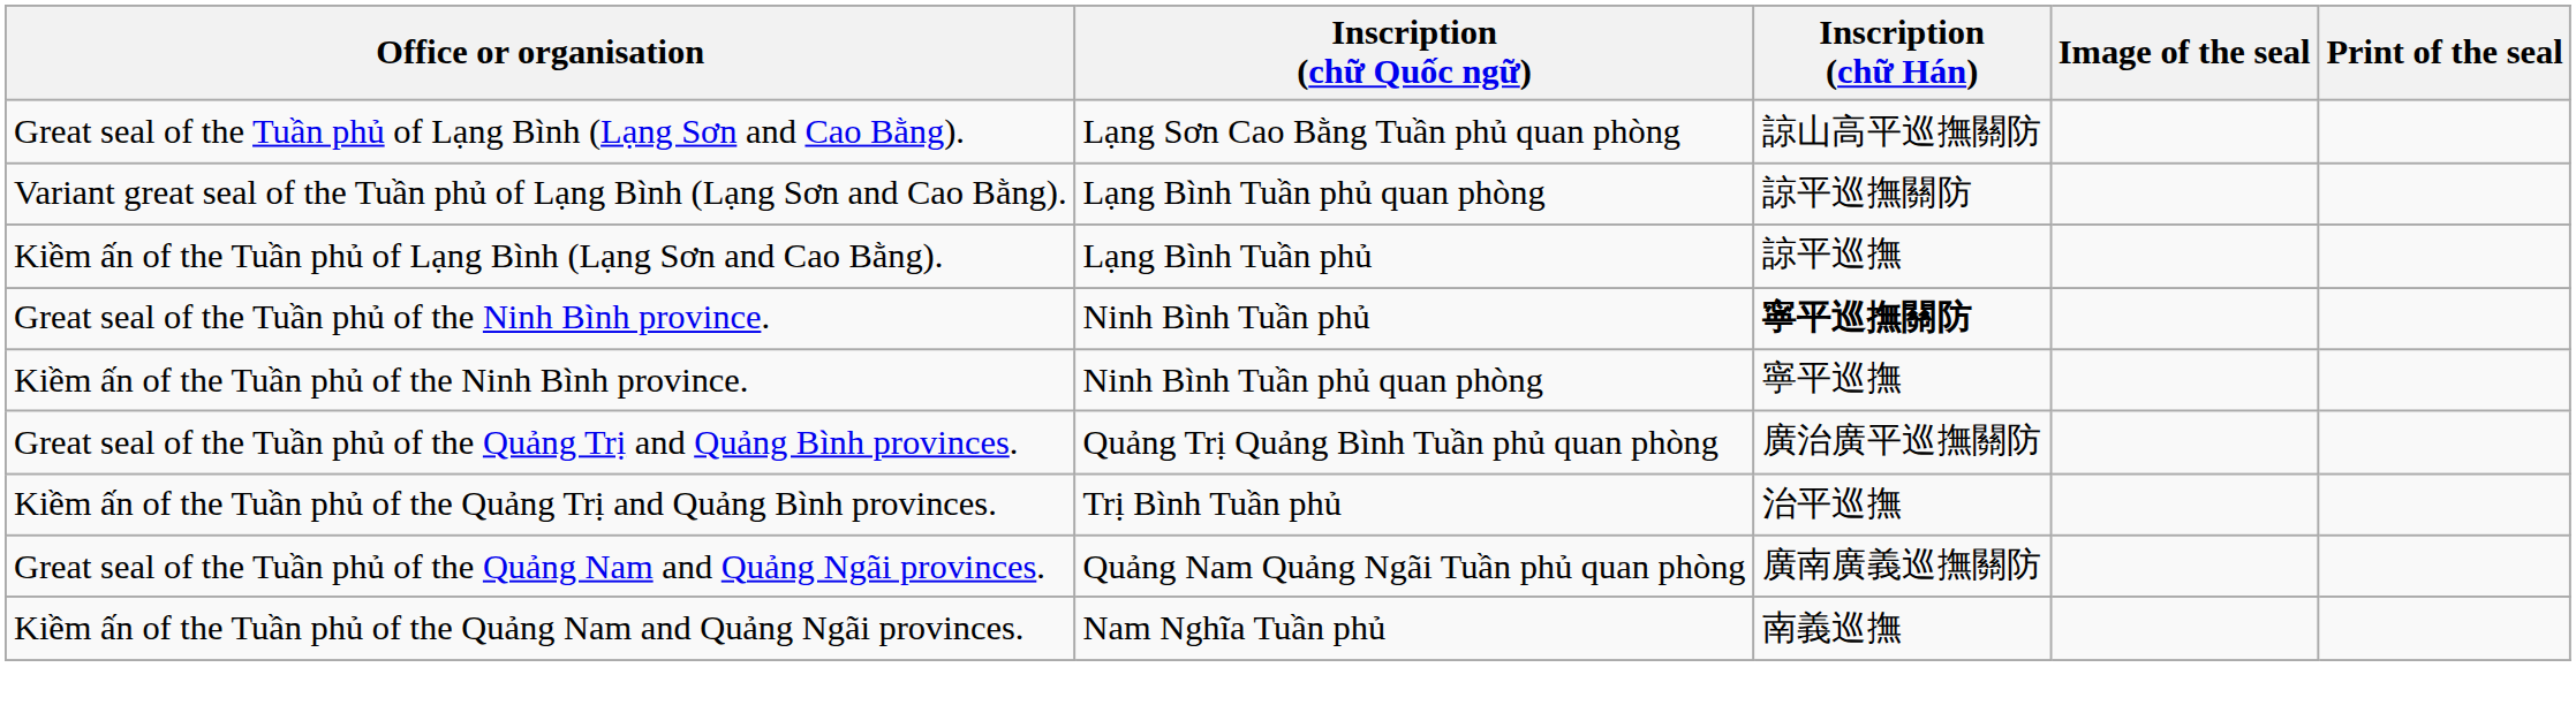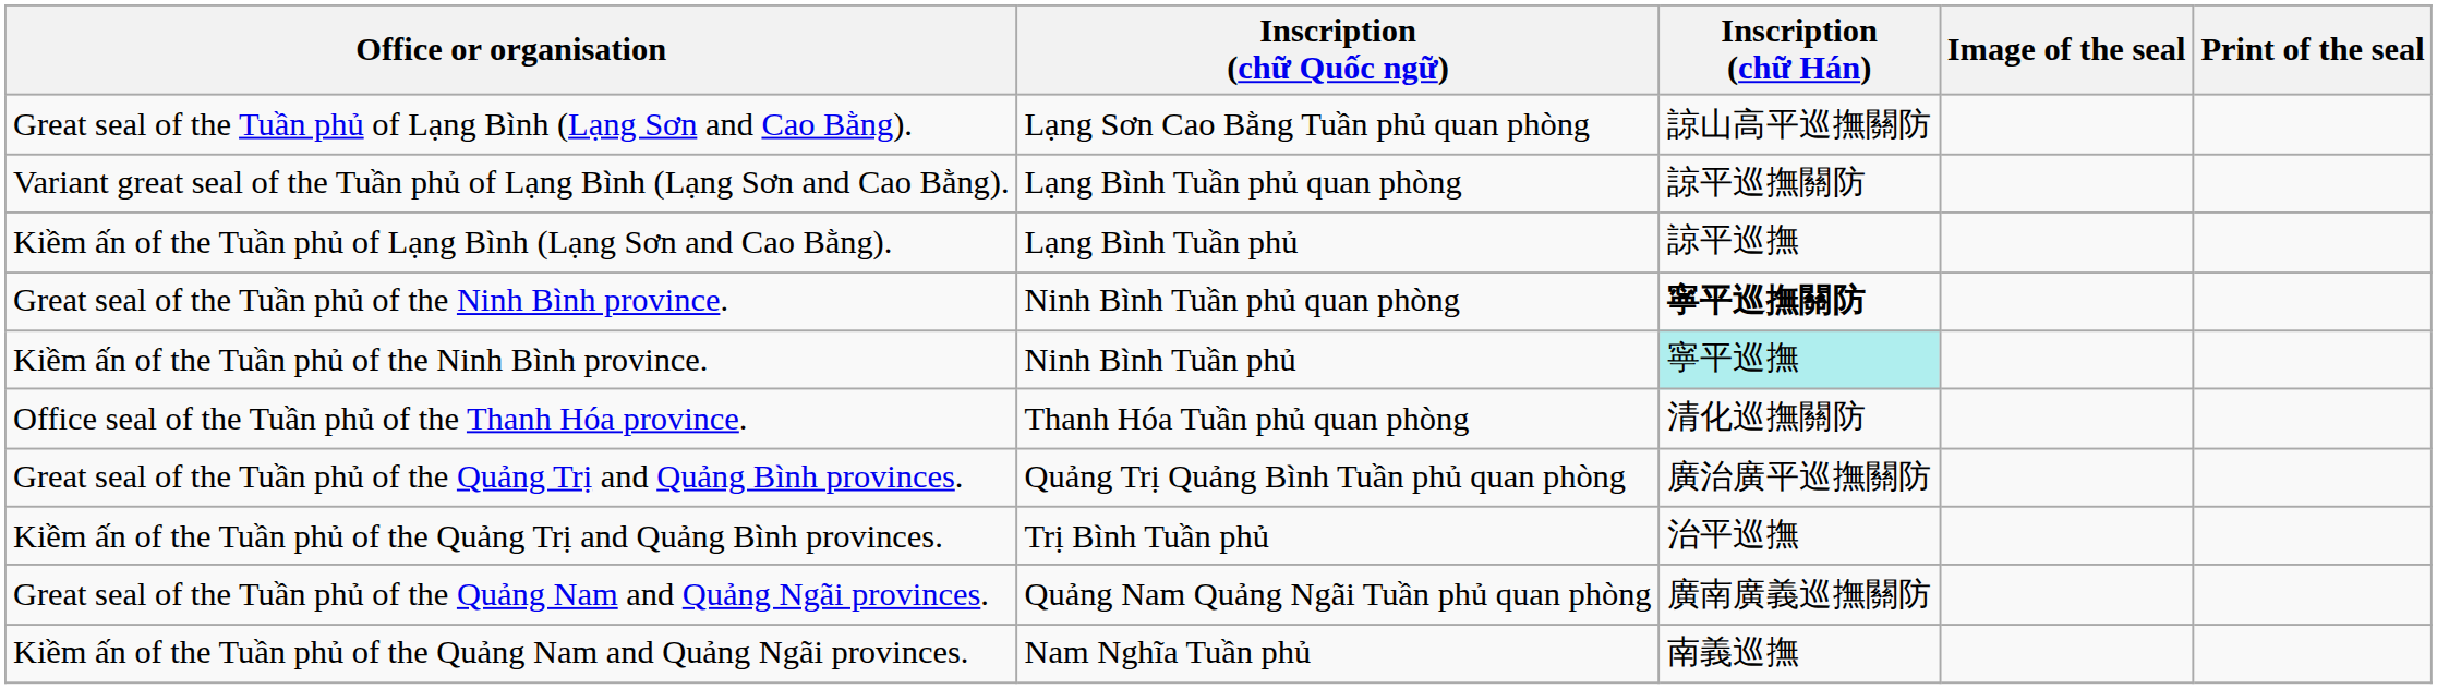 <table class="wikitable">
 <tr>
 <th>Office or organisation</th>
 <th>Inscription<br>(<a href='#'>chữ Quốc ngữ</a>)</th>
 <th>Inscription<br>(<a href='#'>chữ Hán</a>)</th>
 <th>Image of the seal</th>
 <th>Print of the seal</th>
 </tr>
 <tr>
 <td>Great seal of the <a href='#'>Tuần phủ</a> of Lạng Bình (<a href='#'>Lạng Sơn</a> and <a href='#'>Cao Bằng</a>).</td>
 <td>Lạng Sơn Cao Bằng Tuần phủ quan phòng</td>
 <td>諒山高平巡撫關防</td>
 <td></td>
 <td></td>
 </tr>
 <tr>
 <td>Variant great seal of the Tuần phủ of Lạng Bình (Lạng Sơn and Cao Bằng).</td>
 <td>Lạng Bình Tuần phủ quan phòng</td>
 <td>諒平巡撫關防</td>
 <td></td>
 <td></td>
 </tr>
 <tr>
 <td>Kiềm ấn of the Tuần phủ of Lạng Bình (Lạng Sơn and Cao Bằng).</td>
 <td>Lạng Bình Tuần phủ</td>
 <td>諒平巡撫</td>
 <td></td>
 <td></td>
 </tr>
 <tr>
 <td>Great seal of the Tuần phủ of the <a href='#'>Ninh Bình province</a>.</td>
-<td>Ninh Bình Tuần phủ</td>
+<td>Ninh Bình Tuần phủ quan phòng</td>
 <td><strong>寧平巡撫關防</strong></td>
 <td></td>
 <td></td>
 </tr>
 <tr>
 <td>Kiềm ấn of the Tuần phủ of the Ninh Bình province.</td>
-<td>Ninh Bình Tuần phủ quan phòng</td>
-<td>寧平巡撫</td>
+<td>Ninh Bình Tuần phủ</td>
+<td style="background: paleturquoise;">寧平巡撫</td>
+<td></td>
+<td></td>
+</tr>
+<tr>
+<td>Office seal of the Tuần phủ of the <a href='#'>Thanh Hóa province</a>.</td>
+<td>Thanh Hóa Tuần phủ quan phòng</td>
+<td>清化巡撫關防</td>
 <td></td>
 <td></td>
 </tr>
 <tr>
 <td>Great seal of the Tuần phủ of the <a href='#'>Quảng Trị</a> and <a href='#'>Quảng Bình provinces</a>.</td>
 <td>Quảng Trị Quảng Bình Tuần phủ quan phòng</td>
 <td>廣治廣平巡撫關防</td>
 <td></td>
 <td></td>
 </tr>
 <tr>
 <td>Kiềm ấn of the Tuần phủ of the Quảng Trị and Quảng Bình provinces.</td>
 <td>Trị Bình Tuần phủ</td>
 <td>治平巡撫</td>
 <td></td>
 <td></td>
 </tr>
 <tr>
 <td>Great seal of the Tuần phủ of the <a href='#'>Quảng Nam</a> and <a href='#'>Quảng Ngãi provinces</a>.</td>
 <td>Quảng Nam Quảng Ngãi Tuần phủ quan phòng</td>
 <td>廣南廣義巡撫關防</td>
 <td></td>
 <td></td>
 </tr>
 <tr>
 <td>Kiềm ấn of the Tuần phủ of the Quảng Nam and Quảng Ngãi provinces.</td>
 <td>Nam Nghĩa Tuần phủ</td>
 <td>南義巡撫</td>
 <td></td>
 <td></td>
 </tr>
 </table>
